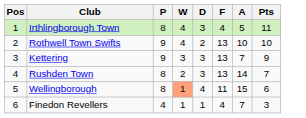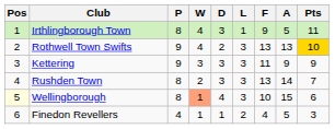 <table class="wikitable" style="text-align:center">
 <tr>
 <th width="25">Pos</th>
 <th width="200">Club</th>
 <th width="25">P</th>
 <th width="25">W</th>
 <th width="25">D</th>
+<th width="25">L</th>
 <th width="25">F</th>
 <th width="25">A</th>
 <th width="40">Pts</th>
 </tr>
 <tr style="background:#D0F0C0;">
 <td>1</td>
 <td align="left"><a href='#'>Irthlingborough Town</a></td>
 <td>8</td>
 <td>4</td>
 <td>3</td>
-<td>4</td>
+<td>1</td>
+<td>9</td>
 <td>5</td>
 <td>11</td>
 </tr>
 <tr>
 <td>2</td>
 <td align="left"><a href='#'>Rothwell Town Swifts</a></td>
 <td>9</td>
 <td>4</td>
 <td>2</td>
+<td>3</td>
 <td>13</td>
-<td>10</td>
-<td>10</td>
+<td>13</td>
+<td style="background: gold;">10</td>
 </tr>
 <tr>
 <td>3</td>
 <td align="left"><a href='#'>Kettering</a></td>
 <td>9</td>
 <td>3</td>
 <td>3</td>
-<td>13</td>
-<td>7</td>
+<td>3</td>
+<td>11</td>
+<td>9</td>
 <td>9</td>
 </tr>
 <tr>
 <td>4</td>
 <td align="left"><a href='#'>Rushden Town</a></td>
 <td>8</td>
 <td>2</td>
 <td>3</td>
+<td>3</td>
 <td>13</td>
 <td>14</td>
 <td>7</td>
 </tr>
 <tr>
-<td>5</td>
+<td style="background: lightyellow;">5</td>
 <td align="left"><a href='#'>Wellingborough</a></td>
 <td>8</td>
 <td style="background: lightsalmon;">1</td>
 <td>4</td>
-<td>11</td>
+<td>3</td>
+<td>10</td>
 <td>15</td>
 <td>6</td>
 </tr>
 <tr>
 <td>6</td>
 <td align="left">Finedon Revellers</td>
 <td>4</td>
 <td>1</td>
 <td>1</td>
+<td>2</td>
 <td>4</td>
-<td>7</td>
+<td>5</td>
 <td>3</td>
 </tr>
 </table>
